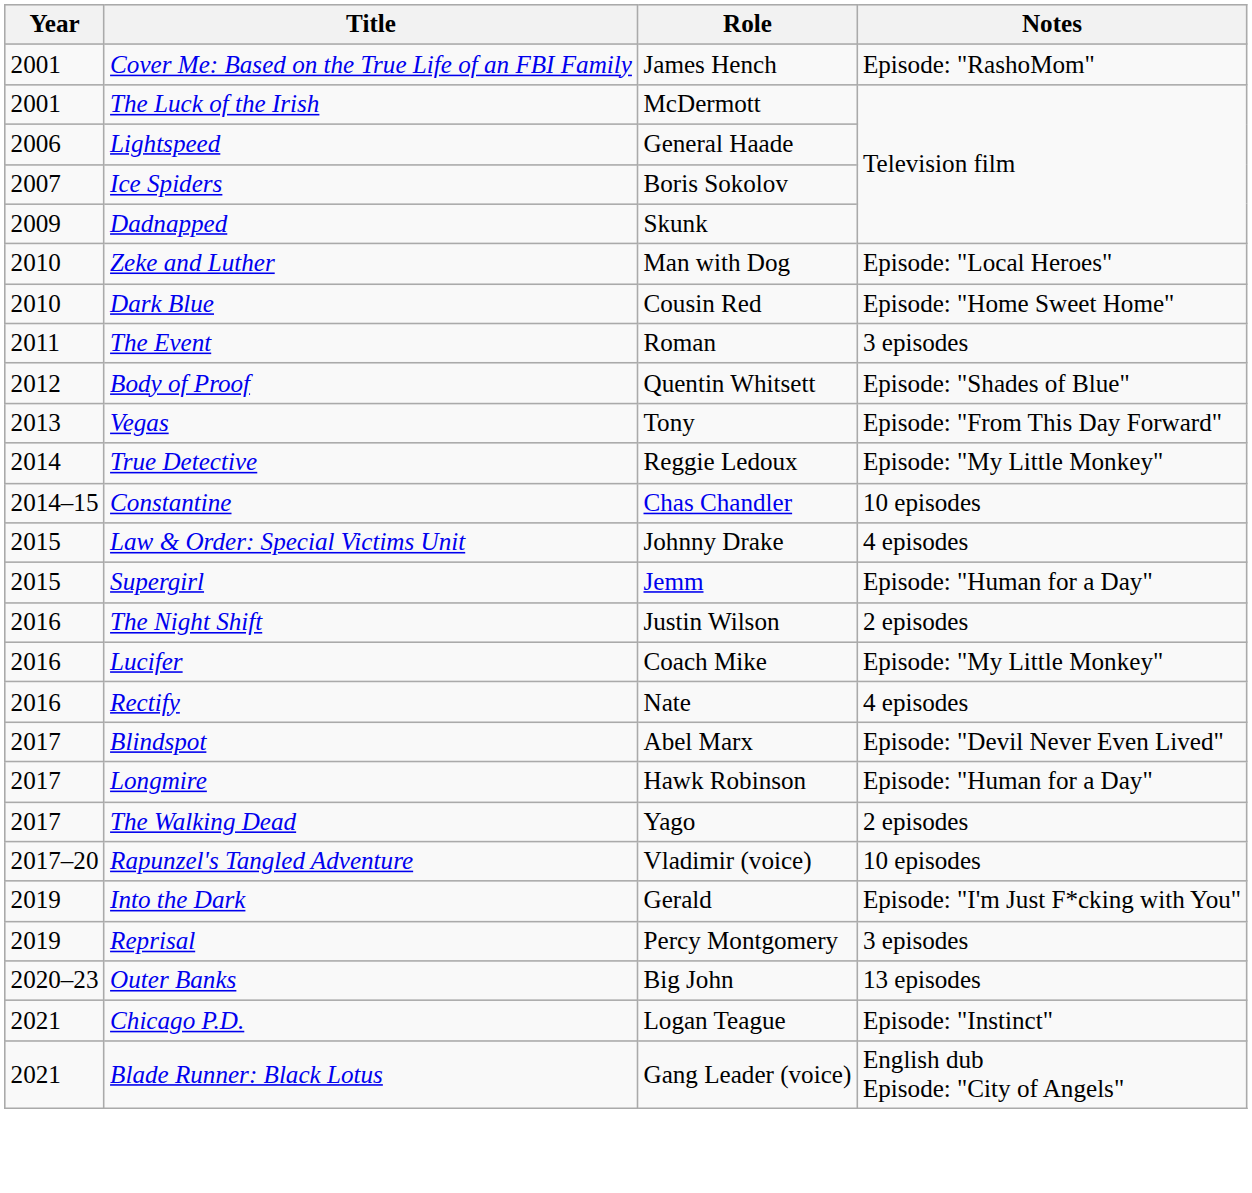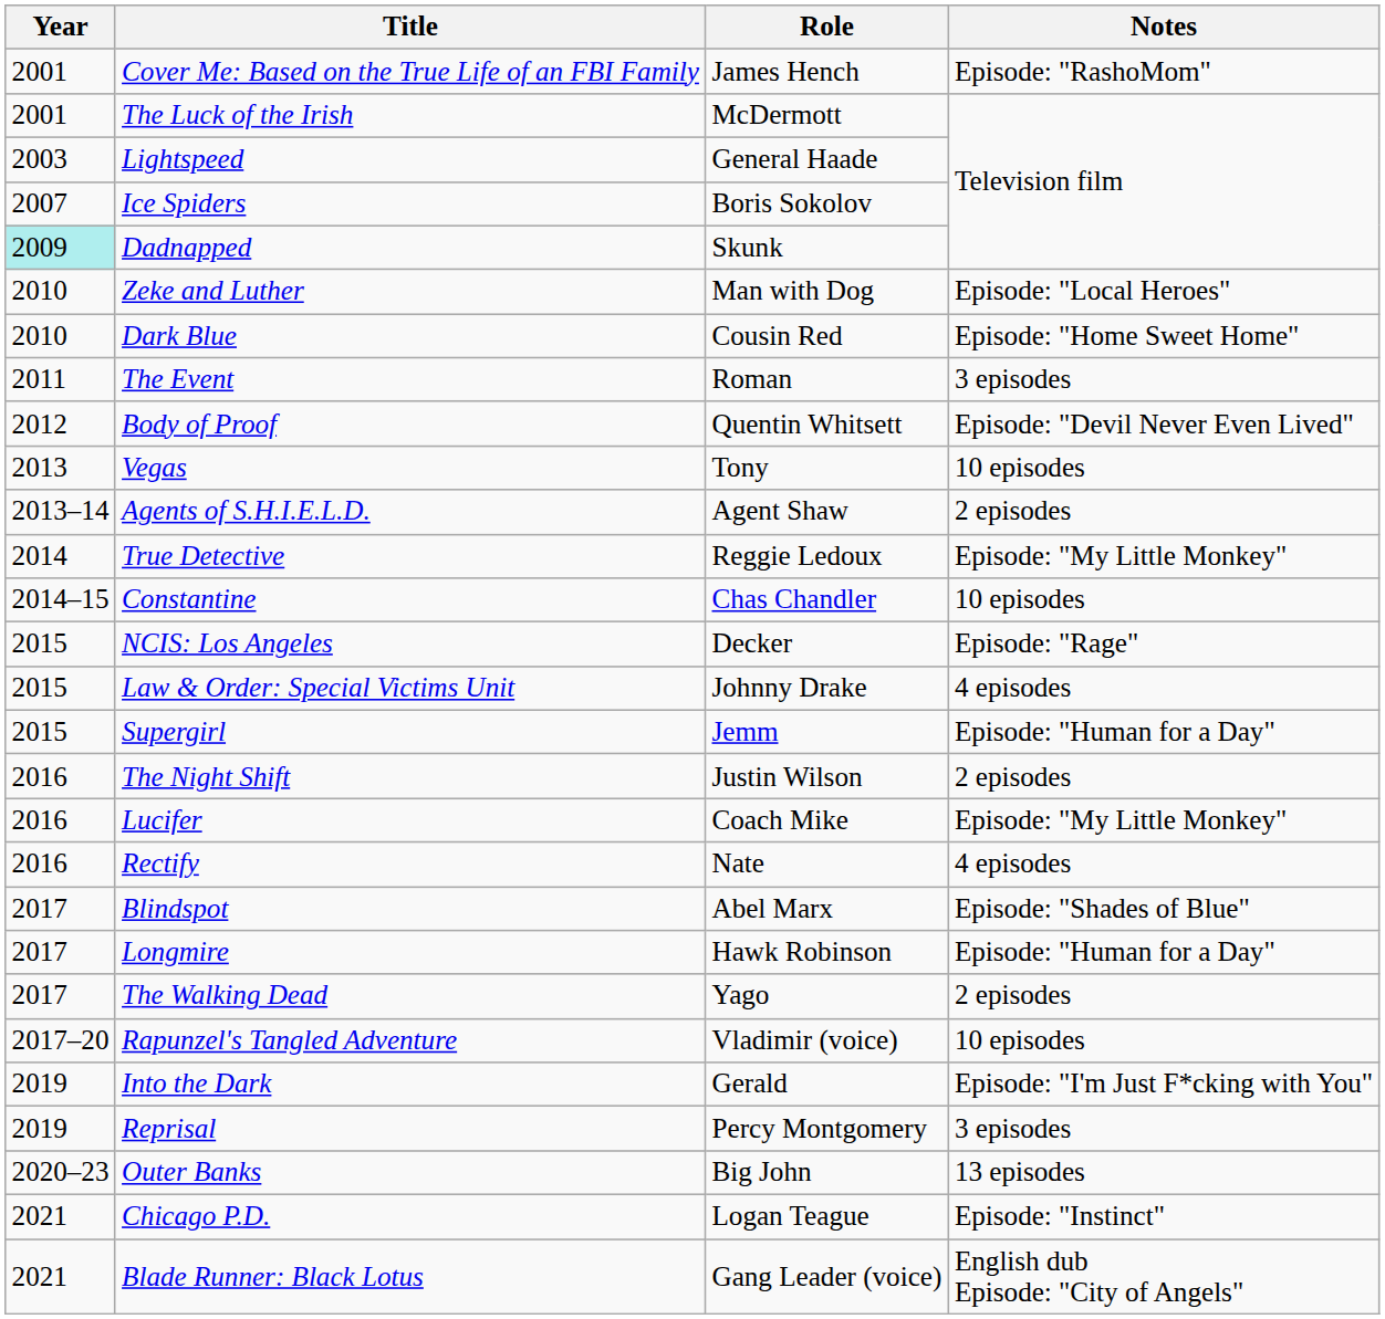 <table class="wikitable sortable">
 <tr>
 <th>Year</th>
 <th>Title</th>
 <th>Role</th>
 <th>Notes</th>
 </tr>
 <tr>
 <td>2001</td>
 <td><em><a href='#'>Cover Me: Based on the True Life of an FBI Family</a></em></td>
 <td>James Hench</td>
 <td>Episode: "RashoMom"</td>
 </tr>
 <tr>
 <td>2001</td>
 <td><em><a href='#'>The Luck of the Irish</a></em></td>
 <td>McDermott</td>
 <td rowspan="4">Television film</td>
 </tr>
 <tr>
-<td>2006</td>
+<td>2003</td>
 <td><em><a href='#'>Lightspeed</a></em></td>
 <td>General Haade</td>
 </tr>
 <tr>
 <td>2007</td>
 <td><em><a href='#'>Ice Spiders</a></em></td>
 <td>Boris Sokolov</td>
 </tr>
 <tr>
-<td>2009</td>
+<td style="background: paleturquoise;">2009</td>
 <td><em><a href='#'>Dadnapped</a></em></td>
 <td>Skunk</td>
 </tr>
 <tr>
 <td>2010</td>
 <td><em><a href='#'>Zeke and Luther</a></em></td>
 <td>Man with Dog</td>
 <td>Episode: "Local Heroes"</td>
 </tr>
 <tr>
 <td>2010</td>
 <td><em><a href='#'>Dark Blue</a></em></td>
 <td>Cousin Red</td>
 <td>Episode: "Home Sweet Home"</td>
 </tr>
 <tr>
 <td>2011</td>
 <td><em><a href='#'>The Event</a></em></td>
 <td>Roman</td>
 <td>3 episodes</td>
 </tr>
 <tr>
 <td>2012</td>
 <td><em><a href='#'>Body of Proof</a></em></td>
 <td>Quentin Whitsett</td>
-<td>Episode: "Shades of Blue"</td>
+<td>Episode: "Devil Never Even Lived"</td>
 </tr>
 <tr>
 <td>2013</td>
 <td><em><a href='#'>Vegas</a></em></td>
 <td>Tony</td>
-<td>Episode: "From This Day Forward"</td>
+<td>10 episodes</td>
+</tr>
+<tr>
+<td>2013–14</td>
+<td><em><a href='#'>Agents of S.H.I.E.L.D.</a></em></td>
+<td>Agent Shaw</td>
+<td>2 episodes</td>
 </tr>
 <tr>
 <td>2014</td>
 <td><em><a href='#'>True Detective</a></em></td>
 <td>Reggie Ledoux</td>
 <td>Episode: "My Little Monkey"</td>
 </tr>
 <tr>
 <td>2014–15</td>
 <td><em><a href='#'>Constantine</a></em></td>
 <td><a href='#'>Chas Chandler</a></td>
 <td>10 episodes</td>
+</tr>
+<tr>
+<td>2015</td>
+<td><em><a href='#'>NCIS: Los Angeles</a></em></td>
+<td>Decker</td>
+<td>Episode: "Rage"</td>
 </tr>
 <tr>
 <td>2015</td>
 <td><em><a href='#'>Law & Order: Special Victims Unit</a></em></td>
 <td>Johnny Drake</td>
 <td>4 episodes</td>
 </tr>
 <tr>
 <td>2015</td>
 <td><em><a href='#'>Supergirl</a></em></td>
 <td><a href='#'>Jemm</a></td>
 <td>Episode: "Human for a Day"</td>
 </tr>
 <tr>
 <td>2016</td>
 <td><em><a href='#'>The Night Shift</a></em></td>
 <td>Justin Wilson</td>
 <td>2 episodes</td>
 </tr>
 <tr>
 <td>2016</td>
 <td><em><a href='#'>Lucifer</a></em></td>
 <td>Coach Mike</td>
 <td>Episode: "My Little Monkey"</td>
 </tr>
 <tr>
 <td>2016</td>
 <td><em><a href='#'>Rectify</a></em></td>
 <td>Nate</td>
 <td>4 episodes</td>
 </tr>
 <tr>
 <td>2017</td>
 <td><em><a href='#'>Blindspot</a></em></td>
 <td>Abel Marx</td>
-<td>Episode: "Devil Never Even Lived"</td>
+<td>Episode: "Shades of Blue"</td>
 </tr>
 <tr>
 <td>2017</td>
 <td><em><a href='#'>Longmire</a></em></td>
 <td>Hawk Robinson</td>
 <td>Episode: "Human for a Day"</td>
 </tr>
 <tr>
 <td>2017</td>
 <td><em><a href='#'>The Walking Dead</a></em></td>
 <td>Yago</td>
 <td>2 episodes</td>
 </tr>
 <tr>
 <td>2017–20</td>
 <td><em><a href='#'>Rapunzel's Tangled Adventure</a></em></td>
 <td>Vladimir (voice)</td>
 <td>10 episodes</td>
 </tr>
 <tr>
 <td>2019</td>
 <td><em><a href='#'>Into the Dark</a></em></td>
 <td>Gerald</td>
 <td>Episode: "I'm Just F*cking with You"</td>
 </tr>
 <tr>
 <td>2019</td>
 <td><em><a href='#'>Reprisal</a></em></td>
 <td>Percy Montgomery</td>
 <td>3 episodes</td>
 </tr>
 <tr>
 <td>2020–23</td>
 <td><em><a href='#'>Outer Banks</a></em></td>
 <td>Big John</td>
 <td>13 episodes</td>
 </tr>
 <tr>
 <td>2021</td>
 <td><em><a href='#'>Chicago P.D.</a></em></td>
 <td>Logan Teague</td>
 <td>Episode: "Instinct"</td>
 </tr>
 <tr>
 <td>2021</td>
 <td><em><a href='#'>Blade Runner: Black Lotus</a></em></td>
 <td>Gang Leader (voice)</td>
 <td>English dub<br>Episode: "City of Angels"</td>
 </tr>
 <tr>
 </tr>
 </table>
